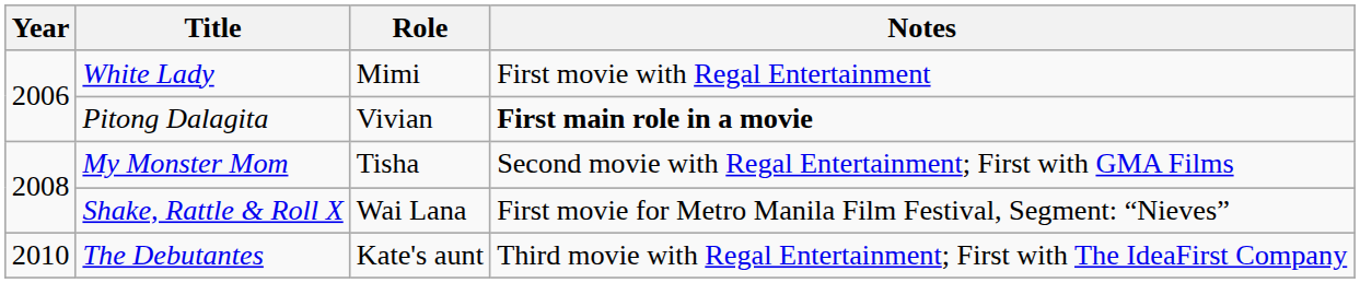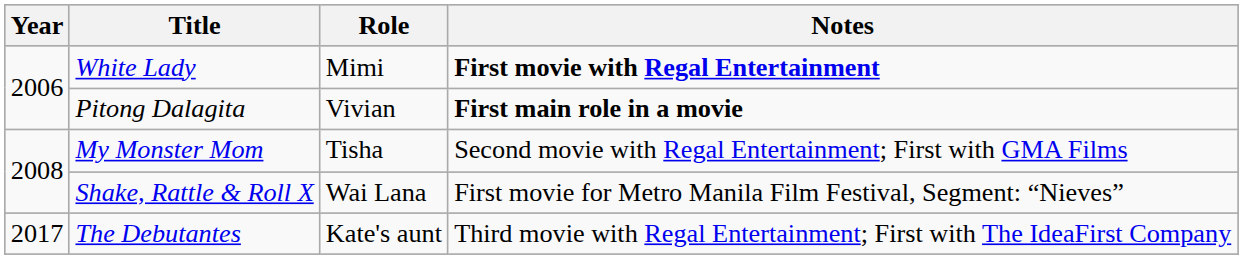 <table class="wikitable">
 <tr>
 <th>Year</th>
 <th>Title</th>
 <th>Role</th>
 <th>Notes</th>
 </tr>
 <tr>
 <td rowspan="2">2006</td>
 <td><em><a href='#'>White Lady</a></em></td>
 <td>Mimi</td>
-<td>First movie with <a href='#'>Regal Entertainment</a></td>
+<td><strong>First movie with <a href='#'>Regal Entertainment</a></strong></td>
 </tr>
 <tr>
 <td><em>Pitong Dalagita</em></td>
 <td>Vivian</td>
 <td><strong>First main role in a movie</strong></td>
 </tr>
 <tr>
 <td rowspan="2">2008</td>
 <td><em><a href='#'>My Monster Mom</a></em></td>
 <td>Tisha</td>
 <td>Second movie with <a href='#'>Regal Entertainment</a>; First with <a href='#'>GMA Films</a></td>
 </tr>
 <tr>
 <td><em><a href='#'>Shake, Rattle & Roll X</a></em></td>
 <td>Wai Lana</td>
 <td>First movie for Metro Manila Film Festival, Segment: “Nieves”</td>
 </tr>
 <tr>
-<td>2010</td>
+<td>2017</td>
 <td><em><a href='#'>The Debutantes</a></em></td>
 <td>Kate's aunt</td>
 <td>Third movie with <a href='#'>Regal Entertainment</a>; First with <a href='#'>The IdeaFirst Company</a></td>
 </tr>
 </table>
